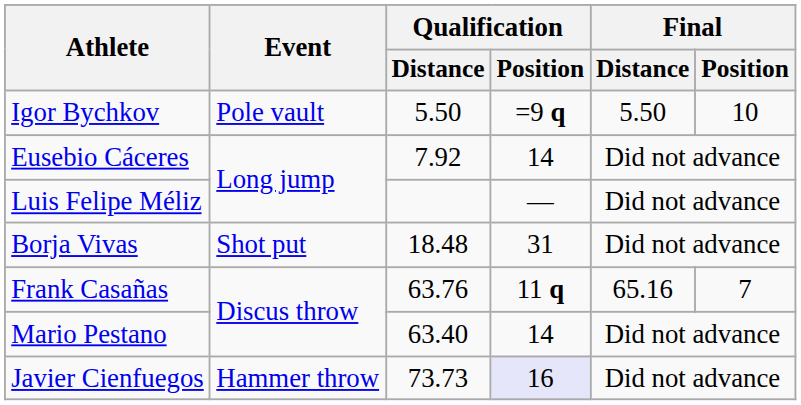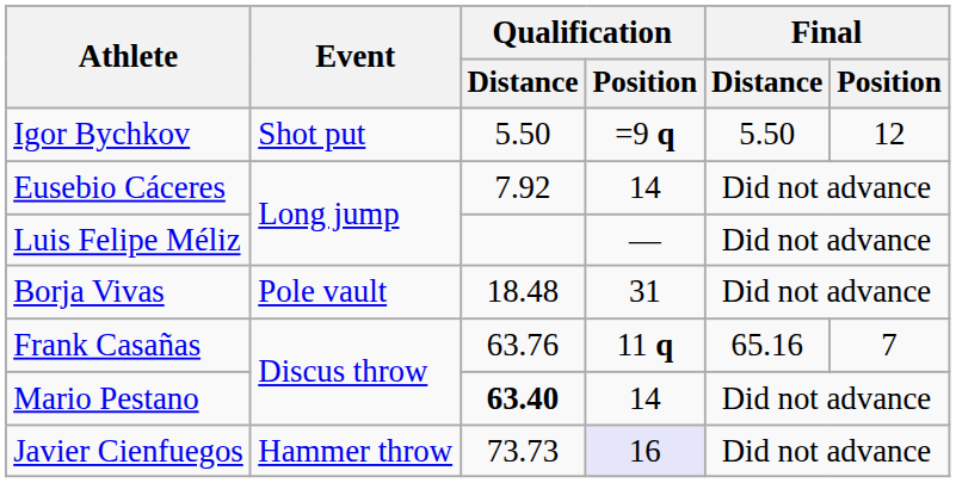 <table class=wikitable style="font-size:90%">
 <tr>
 <th rowspan="2">Athlete</th>
 <th rowspan="2">Event</th>
 <th colspan="2">Qualification</th>
 <th colspan="2">Final</th>
 </tr>
 <tr style="font-size:95%">
 <th>Distance</th>
 <th>Position</th>
 <th>Distance</th>
 <th>Position</th>
 </tr>
 <tr align=center>
 <td align=left><a href='#'>Igor Bychkov</a></td>
-<td align=left><a href='#'>Pole vault</a></td>
+<td align=left><a href='#'>Shot put</a></td>
 <td>5.50</td>
 <td>=9 <strong>q</strong></td>
 <td>5.50</td>
-<td>10</td>
+<td>12</td>
 </tr>
 <tr align=center>
 <td align=left><a href='#'>Eusebio Cáceres</a></td>
 <td align=left rowspan=2><a href='#'>Long jump</a></td>
 <td>7.92</td>
 <td>14</td>
 <td colspan=2>Did not advance</td>
 </tr>
 <tr align=center>
 <td align=left><a href='#'>Luis Felipe Méliz</a></td>
 <td></td>
 <td>—</td>
 <td colspan=2>Did not advance</td>
 </tr>
 <tr align=center>
 <td align=left><a href='#'>Borja Vivas</a></td>
-<td align=left><a href='#'>Shot put</a></td>
+<td align=left><a href='#'>Pole vault</a></td>
 <td>18.48</td>
 <td>31</td>
 <td colspan=2>Did not advance</td>
 </tr>
 <tr align=center>
 <td align=left><a href='#'>Frank Casañas</a></td>
 <td align=left rowspan=2><a href='#'>Discus throw</a></td>
 <td>63.76</td>
 <td>11 <strong>q</strong></td>
 <td>65.16</td>
 <td>7</td>
 </tr>
 <tr align=center>
 <td align=left><a href='#'>Mario Pestano</a></td>
-<td>63.40</td>
+<td><strong>63.40</strong></td>
 <td>14</td>
 <td colspan=2>Did not advance</td>
 </tr>
 <tr align=center>
 <td align=left><a href='#'>Javier Cienfuegos</a></td>
 <td align=left><a href='#'>Hammer throw</a></td>
 <td>73.73</td>
 <td style="background: lavender;">16</td>
 <td colspan=2>Did not advance</td>
 </tr>
 </table>
